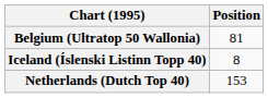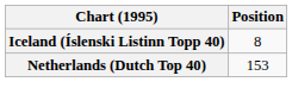 <table class="wikitable sortable plainrowheaders" style="text-align:center">
 <tr>
 <th>Chart (1995)</th>
 <th>Position</th>
-</tr>
-<tr>
-<th scope="row">Belgium (Ultratop 50 Wallonia)</th>
-<td>81</td>
 </tr>
 <tr>
 <th scope="row">Iceland (Íslenski Listinn Topp 40)</th>
 <td>8</td>
 </tr>
 <tr>
 <th scope="row">Netherlands (Dutch Top 40)</th>
 <td>153</td>
 </tr>
 </table>
